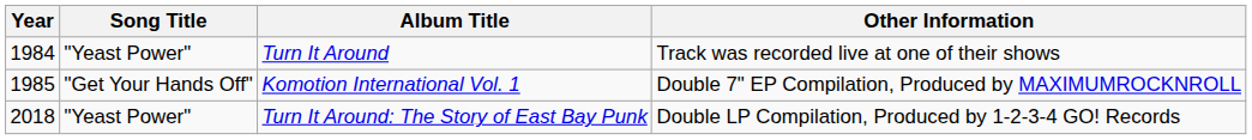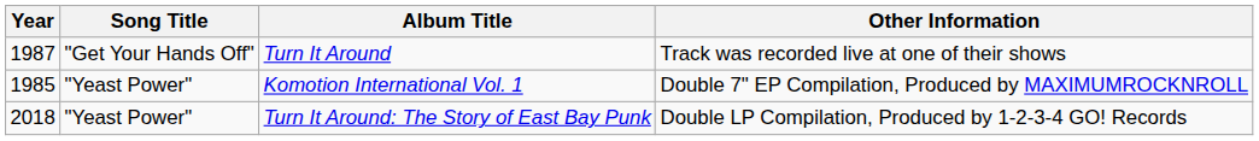 <table class="wikitable">
 <tr>
 <th>Year</th>
 <th>Song Title</th>
 <th>Album Title</th>
 <th>Other Information</th>
 </tr>
 <tr>
-<td>1984</td>
-<td>"Yeast Power"</td>
+<td>1987</td>
+<td>"Get Your Hands Off"</td>
 <td><em><a href='#'>Turn It Around</a></em></td>
 <td>Track was recorded live at one of their shows</td>
 </tr>
 <tr>
 <td>1985</td>
-<td>"Get Your Hands Off"</td>
+<td>"Yeast Power"</td>
 <td><em><a href='#'>Komotion International Vol. 1</a></em></td>
 <td>Double 7" EP Compilation, Produced by <a href='#'>MAXIMUMROCKNROLL</a></td>
 </tr>
 <tr>
 <td>2018</td>
 <td>"Yeast Power"</td>
 <td><em><a href='#'>Turn It Around: The Story of East Bay Punk</a></em></td>
 <td>Double LP Compilation, Produced by 1-2-3-4 GO! Records</td>
 </tr>
 </table>
